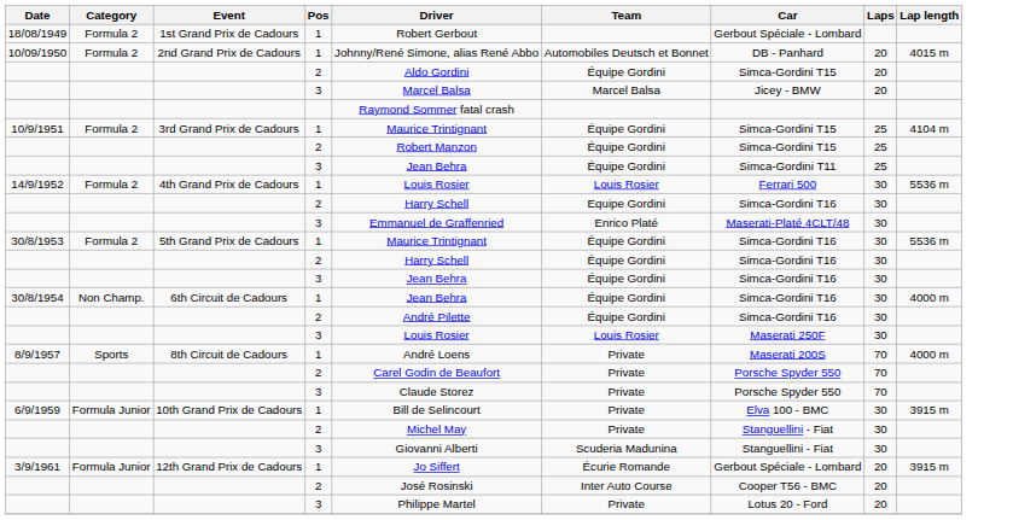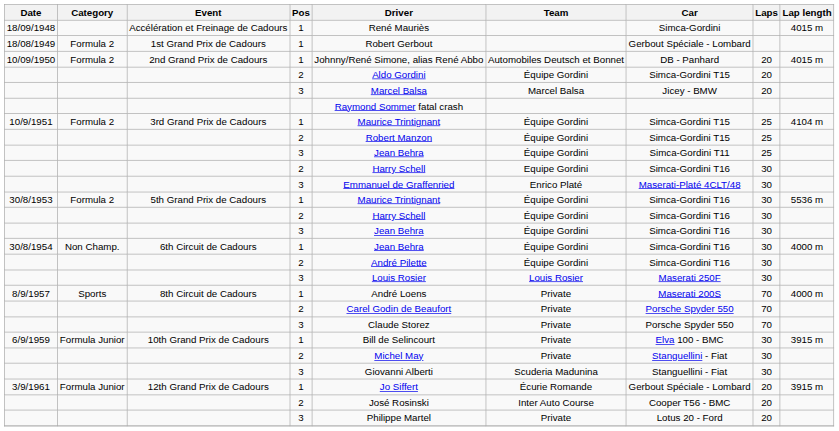 <table class="wikitable" style="text-align:center; font-size:88%">
 <tr>
 <th>Date</th>
 <th>Category</th>
 <th>Event</th>
 <th>Pos</th>
 <th>Driver</th>
 <th>Team</th>
 <th>Car</th>
 <th>Laps</th>
 <th>Lap length</th>
+</tr>
+<tr>
+<td>18/09/1948</td>
+<td></td>
+<td>Accélération et Freinage de Cadours</td>
+<td>1</td>
+<td>René Mauriès</td>
+<td></td>
+<td>Simca-Gordini</td>
+<td></td>
+<td>4015 m</td>
 </tr>
 <tr>
 <td>18/08/1949</td>
 <td>Formula 2</td>
 <td>1st Grand Prix de Cadours</td>
 <td>1</td>
 <td>Robert Gerbout</td>
 <td></td>
 <td>Gerbout Spéciale - Lombard</td>
 <td></td>
 <td></td>
 </tr>
 <tr>
 <td>10/09/1950</td>
 <td>Formula 2</td>
 <td>2nd Grand Prix de Cadours</td>
 <td>1</td>
 <td>Johnny/René Simone, alias René Abbo</td>
 <td>Automobiles Deutsch et Bonnet</td>
 <td>DB - Panhard</td>
 <td>20</td>
 <td>4015 m</td>
 </tr>
 <tr>
 <td></td>
 <td></td>
 <td></td>
 <td>2</td>
 <td><a href='#'>Aldo Gordini</a></td>
 <td>Équipe Gordini</td>
 <td>Simca-Gordini T15</td>
 <td>20</td>
 <td></td>
 </tr>
 <tr>
 <td></td>
 <td></td>
 <td></td>
 <td>3</td>
 <td><a href='#'>Marcel Balsa</a></td>
 <td>Marcel Balsa</td>
 <td>Jicey - BMW</td>
 <td>20</td>
 <td></td>
 </tr>
 <tr>
 <td></td>
 <td></td>
 <td></td>
 <td></td>
 <td><a href='#'>Raymond Sommer</a> fatal crash</td>
 <td></td>
 <td></td>
 <td></td>
 <td></td>
 </tr>
 <tr>
 <td>10/9/1951</td>
 <td>Formula 2</td>
 <td>3rd Grand Prix de Cadours</td>
 <td>1</td>
 <td><a href='#'>Maurice Trintignant</a></td>
 <td>Équipe Gordini</td>
 <td>Simca-Gordini T15</td>
 <td>25</td>
 <td>4104 m</td>
 </tr>
 <tr>
 <td></td>
 <td></td>
 <td></td>
 <td>2</td>
 <td><a href='#'>Robert Manzon</a></td>
 <td>Équipe Gordini</td>
 <td>Simca-Gordini T15</td>
 <td>25</td>
 <td></td>
 </tr>
 <tr>
 <td></td>
 <td></td>
 <td></td>
 <td>3</td>
 <td><a href='#'>Jean Behra</a></td>
 <td>Équipe Gordini</td>
 <td>Simca-Gordini T11</td>
 <td>25</td>
 <td></td>
-</tr>
-<tr>
-<td>14/9/1952</td>
-<td>Formula 2</td>
-<td>4th Grand Prix de Cadours</td>
-<td>1</td>
-<td><a href='#'>Louis Rosier</a></td>
-<td><a href='#'>Louis Rosier</a></td>
-<td><a href='#'>Ferrari 500</a></td>
-<td>30</td>
-<td>5536 m</td>
 </tr>
 <tr>
 <td></td>
 <td></td>
 <td></td>
 <td>2</td>
 <td><a href='#'>Harry Schell</a></td>
 <td>Equipe Gordini</td>
 <td>Simca-Gordini T16</td>
 <td>30</td>
 <td></td>
 </tr>
 <tr>
 <td></td>
 <td></td>
 <td></td>
 <td>3</td>
 <td><a href='#'>Emmanuel de Graffenried</a></td>
 <td>Enrico Platé</td>
 <td><a href='#'>Maserati-Platé 4CLT/48</a></td>
 <td>30</td>
 <td></td>
 </tr>
 <tr>
 <td>30/8/1953</td>
 <td>Formula 2</td>
 <td>5th Grand Prix de Cadours</td>
 <td>1</td>
 <td><a href='#'>Maurice Trintignant</a></td>
 <td>Équipe Gordini</td>
 <td>Simca-Gordini T16</td>
 <td>30</td>
 <td>5536 m</td>
 </tr>
 <tr>
 <td></td>
 <td></td>
 <td></td>
 <td>2</td>
 <td><a href='#'>Harry Schell</a></td>
 <td>Équipe Gordini</td>
 <td>Simca-Gordini T16</td>
 <td>30</td>
 <td></td>
 </tr>
 <tr>
 <td></td>
 <td></td>
 <td></td>
 <td>3</td>
 <td><a href='#'>Jean Behra</a></td>
 <td>Équipe Gordini</td>
 <td>Simca-Gordini T16</td>
 <td>30</td>
 <td></td>
 </tr>
 <tr>
 <td>30/8/1954</td>
 <td>Non Champ.</td>
 <td>6th Circuit de Cadours</td>
 <td>1</td>
 <td><a href='#'>Jean Behra</a></td>
 <td>Équipe Gordini</td>
 <td>Simca-Gordini T16</td>
 <td>30</td>
 <td>4000 m</td>
 </tr>
 <tr>
 <td></td>
 <td></td>
 <td></td>
 <td>2</td>
 <td><a href='#'>André Pilette</a></td>
 <td>Équipe Gordini</td>
 <td>Simca-Gordini T16</td>
 <td>30</td>
 <td></td>
 </tr>
 <tr>
 <td></td>
 <td></td>
 <td></td>
 <td>3</td>
 <td><a href='#'>Louis Rosier</a></td>
 <td><a href='#'>Louis Rosier</a></td>
 <td><a href='#'>Maserati 250F</a></td>
 <td>30</td>
 <td></td>
 </tr>
 <tr>
 <td>8/9/1957</td>
 <td>Sports</td>
 <td>8th Circuit de Cadours</td>
 <td>1</td>
 <td>André Loens</td>
 <td>Private</td>
 <td><a href='#'>Maserati 200S</a></td>
 <td>70</td>
 <td>4000 m</td>
 </tr>
 <tr>
 <td></td>
 <td></td>
 <td></td>
 <td>2</td>
 <td><a href='#'>Carel Godin de Beaufort</a></td>
 <td>Private</td>
 <td><a href='#'>Porsche Spyder 550</a></td>
 <td>70</td>
 <td></td>
 </tr>
 <tr>
 <td></td>
 <td></td>
 <td></td>
 <td>3</td>
 <td>Claude Storez</td>
 <td>Private</td>
 <td>Porsche Spyder 550</td>
 <td>70</td>
 <td></td>
 </tr>
 <tr>
 <td>6/9/1959</td>
 <td>Formula Junior</td>
 <td>10th Grand Prix de Cadours</td>
 <td>1</td>
 <td>Bill de Selincourt</td>
 <td>Private</td>
 <td><a href='#'>Elva</a> 100 - BMC</td>
 <td>30</td>
 <td>3915 m</td>
 </tr>
 <tr>
 <td></td>
 <td></td>
 <td></td>
 <td>2</td>
 <td><a href='#'>Michel May</a></td>
 <td>Private</td>
 <td><a href='#'>Stanguellini</a> - Fiat</td>
 <td>30</td>
 <td></td>
 </tr>
 <tr>
 <td></td>
 <td></td>
 <td></td>
 <td>3</td>
 <td>Giovanni Alberti</td>
 <td>Scuderia Madunina</td>
 <td>Stanguellini - Fiat</td>
 <td>30</td>
 <td></td>
 </tr>
 <tr>
 <td>3/9/1961</td>
 <td>Formula Junior</td>
 <td>12th Grand Prix de Cadours</td>
 <td>1</td>
 <td><a href='#'>Jo Siffert</a></td>
 <td>Écurie Romande</td>
 <td>Gerbout Spéciale - Lombard</td>
 <td>20</td>
 <td>3915 m</td>
 </tr>
 <tr>
 <td></td>
 <td></td>
 <td></td>
 <td>2</td>
 <td>José Rosinski</td>
 <td>Inter Auto Course</td>
 <td>Cooper T56 - BMC</td>
 <td>20</td>
 <td></td>
 </tr>
 <tr>
 <td></td>
 <td></td>
 <td></td>
 <td>3</td>
 <td>Philippe Martel</td>
 <td>Private</td>
 <td>Lotus 20 - Ford</td>
 <td>20</td>
 <td></td>
 </tr>
 <tr>
 </tr>
 </table>
